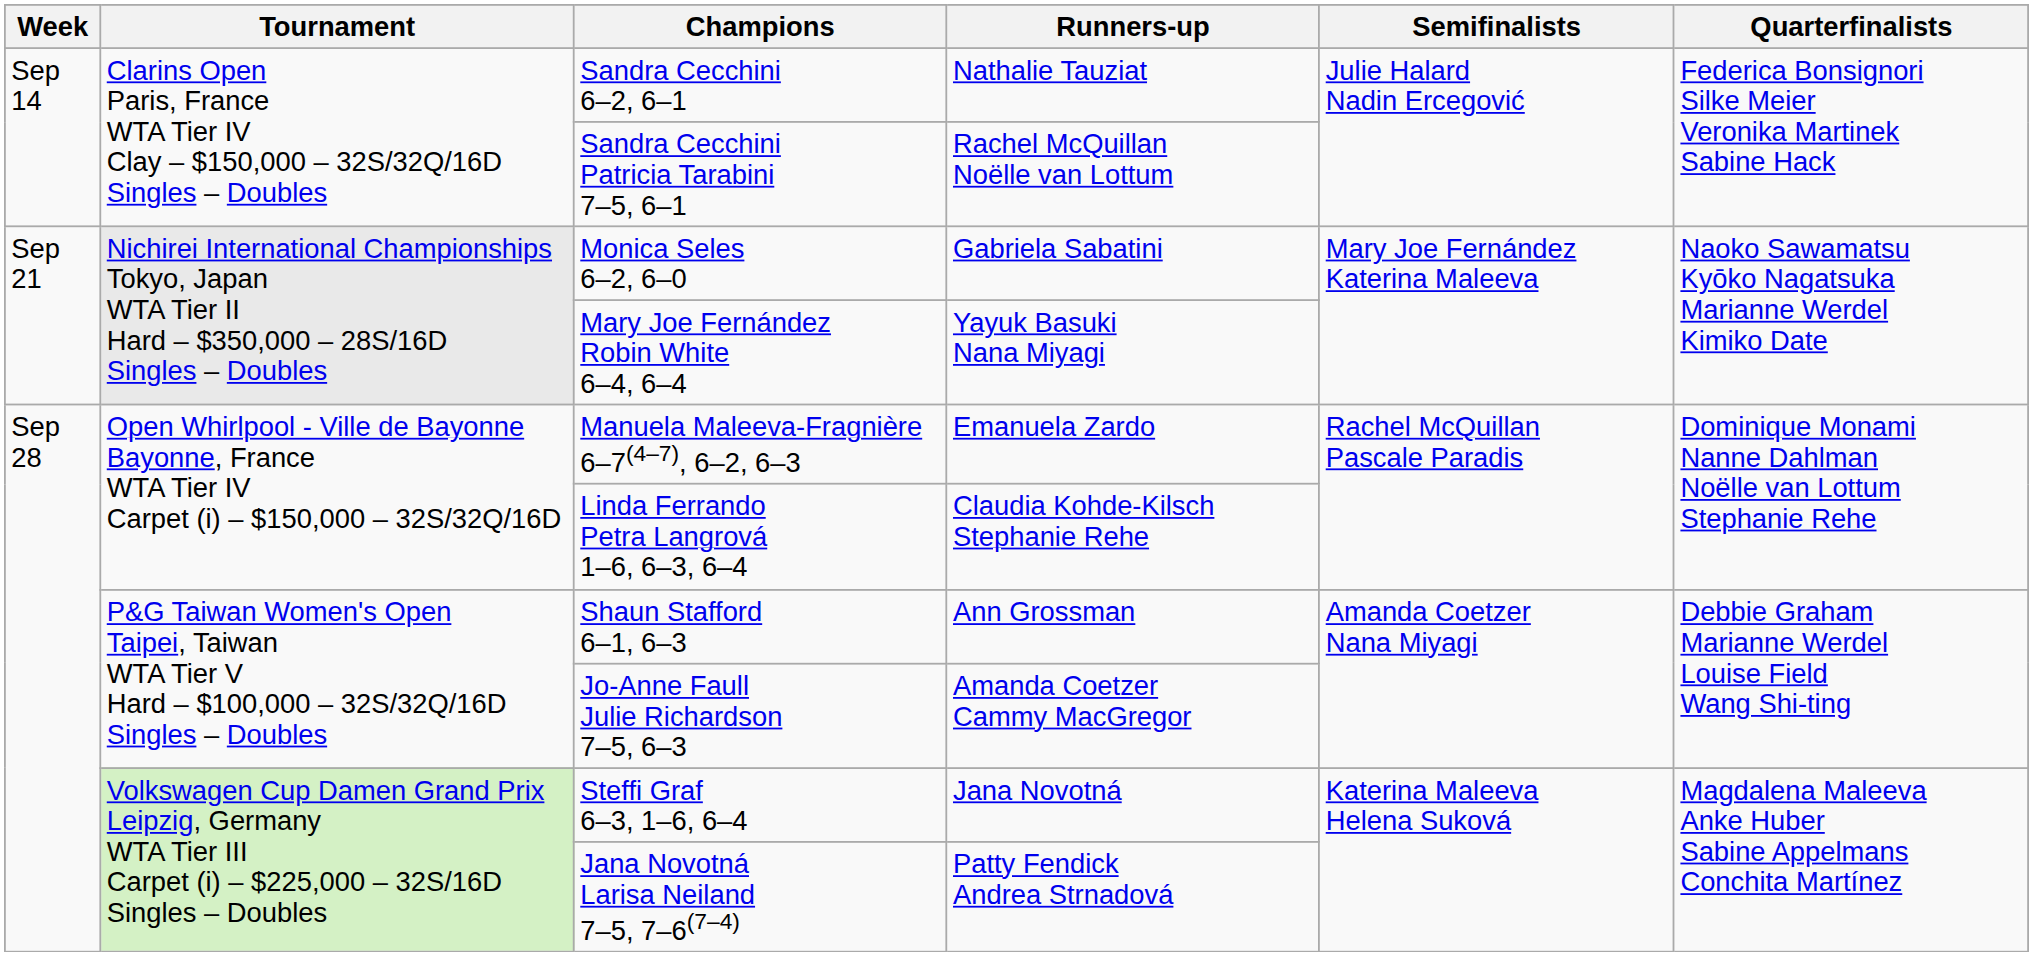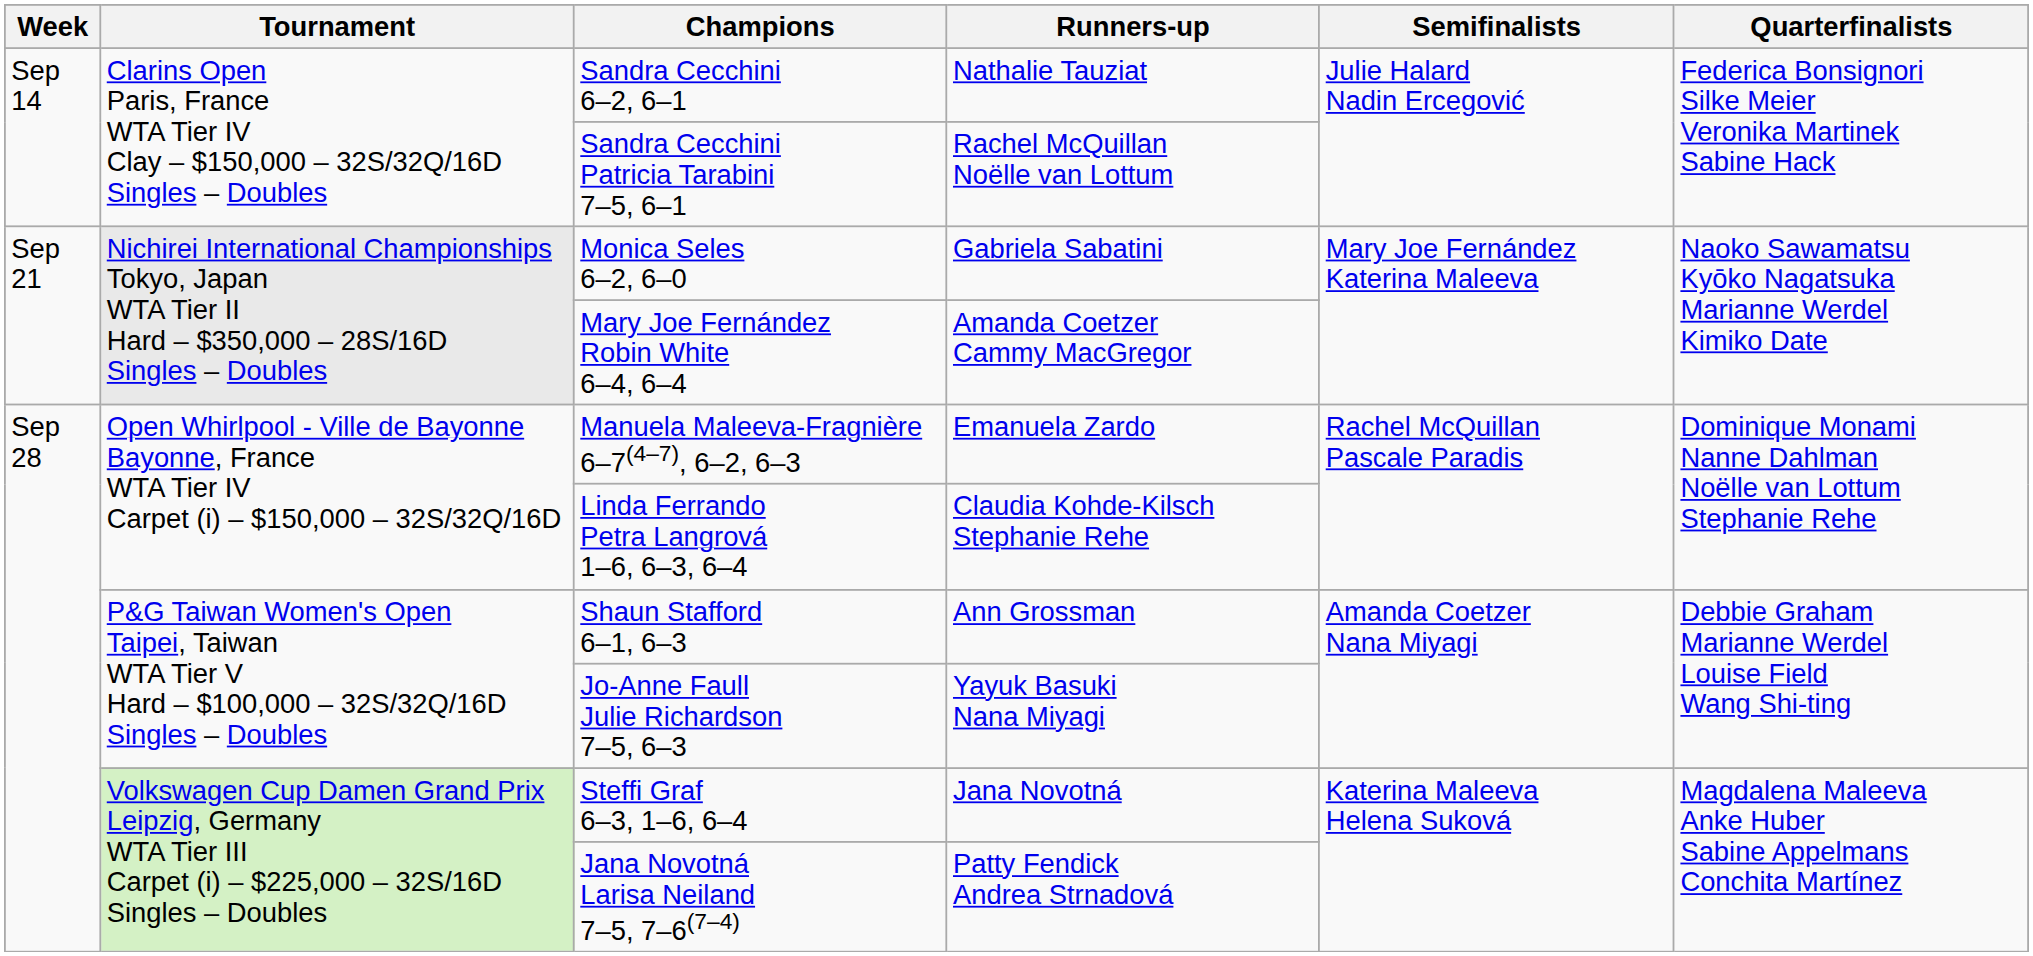 <table class=wikitable style=font-size:95%>
 <tr>
 <th style="width:46px;">Week</th>
 <th style="width:256px;">Tournament</th>
 <th style="width:200px;">Champions</th>
 <th style="width:200px;">Runners-up</th>
 <th style="width:190px;">Semifinalists</th>
 <th style="width:190px;">Quarterfinalists</th>
 </tr>
 <tr valign=top>
 <td rowspan=2>Sep 14</td>
 <td rowspan="2"><a href='#'>Clarins Open</a><br>Paris, France<br>WTA Tier IV<br>Clay – $150,000 – 32S/32Q/16D<br><a href='#'>Singles</a> – <a href='#'>Doubles</a></td>
 <td> <a href='#'>Sandra Cecchini</a><br>6–2, 6–1</td>
 <td> <a href='#'>Nathalie Tauziat</a></td>
 <td rowspan=2> <a href='#'>Julie Halard</a> <br>  <a href='#'>Nadin Ercegović</a></td>
 <td rowspan=2> <a href='#'>Federica Bonsignori</a> <br>  <a href='#'>Silke Meier</a> <br>  <a href='#'>Veronika Martinek</a> <br>  <a href='#'>Sabine Hack</a></td>
 </tr>
 <tr valign=top>
 <td> <a href='#'>Sandra Cecchini</a><br> <a href='#'>Patricia Tarabini</a><br>7–5, 6–1</td>
 <td> <a href='#'>Rachel McQuillan</a><br> <a href='#'>Noëlle van Lottum</a></td>
 </tr>
 <tr valign=top>
 <td rowspan=2>Sep 21</td>
 <td rowspan="2" style="background:#e9e9e9;"><a href='#'>Nichirei International Championships</a><br> Tokyo, Japan<br>WTA Tier II<br>Hard – $350,000 – 28S/16D<br><a href='#'>Singles</a> – <a href='#'>Doubles</a></td>
 <td> <a href='#'>Monica Seles</a><br>6–2, 6–0</td>
 <td> <a href='#'>Gabriela Sabatini</a></td>
 <td rowspan=2> <a href='#'>Mary Joe Fernández</a> <br>  <a href='#'>Katerina Maleeva</a></td>
 <td rowspan=2> <a href='#'>Naoko Sawamatsu</a> <br>  <a href='#'>Kyōko Nagatsuka</a> <br>  <a href='#'>Marianne Werdel</a> <br>  <a href='#'>Kimiko Date</a></td>
 </tr>
 <tr valign=top>
 <td> <a href='#'>Mary Joe Fernández</a><br> <a href='#'>Robin White</a><br>6–4, 6–4</td>
-<td> <a href='#'>Yayuk Basuki</a><br> <a href='#'>Nana Miyagi</a></td>
+<td> <a href='#'>Amanda Coetzer</a><br> <a href='#'>Cammy MacGregor</a></td>
 </tr>
 <tr valign=top>
 <td rowspan=6>Sep 28</td>
 <td rowspan="2"><a href='#'>Open Whirlpool - Ville de Bayonne</a><br><a href='#'>Bayonne</a>, France<br>WTA Tier IV<br>Carpet (i) – $150,000 – 32S/32Q/16D</td>
 <td> <a href='#'>Manuela Maleeva-Fragnière</a><br>6–7<sup>(4–7)</sup>, 6–2, 6–3</td>
 <td> <a href='#'>Emanuela Zardo</a></td>
 <td rowspan=2> <a href='#'>Rachel McQuillan</a> <br>  <a href='#'>Pascale Paradis</a></td>
 <td rowspan=2> <a href='#'>Dominique Monami</a> <br>  <a href='#'>Nanne Dahlman</a> <br>  <a href='#'>Noëlle van Lottum</a> <br>  <a href='#'>Stephanie Rehe</a></td>
 </tr>
 <tr valign=top>
 <td> <a href='#'>Linda Ferrando</a><br> <a href='#'>Petra Langrová</a><br>1–6, 6–3, 6–4</td>
 <td> <a href='#'>Claudia Kohde-Kilsch</a><br> <a href='#'>Stephanie Rehe</a></td>
 </tr>
 <tr valign=top>
 <td rowspan="2"><a href='#'>P&G Taiwan Women's Open</a><br> <a href='#'>Taipei</a>, Taiwan<br>WTA Tier V<br>Hard – $100,000 – 32S/32Q/16D<br><a href='#'>Singles</a> – <a href='#'>Doubles</a></td>
 <td> <a href='#'>Shaun Stafford</a><br>6–1, 6–3</td>
 <td> <a href='#'>Ann Grossman</a></td>
 <td rowspan=2> <a href='#'>Amanda Coetzer</a> <br>  <a href='#'>Nana Miyagi</a></td>
 <td rowspan=2> <a href='#'>Debbie Graham</a> <br>  <a href='#'>Marianne Werdel</a> <br>  <a href='#'>Louise Field</a> <br>  <a href='#'>Wang Shi-ting</a></td>
 </tr>
 <tr valign=top>
 <td> <a href='#'>Jo-Anne Faull</a><br> <a href='#'>Julie Richardson</a><br>7–5, 6–3</td>
-<td> <a href='#'>Amanda Coetzer</a><br> <a href='#'>Cammy MacGregor</a></td>
+<td> <a href='#'>Yayuk Basuki</a><br> <a href='#'>Nana Miyagi</a></td>
 </tr>
 <tr valign=top>
 <td rowspan="2" style="background:#d4f1c5;"><a href='#'>Volkswagen Cup Damen Grand Prix</a><br><a href='#'>Leipzig</a>, Germany<br>WTA Tier III<br>Carpet (i) – $225,000 – 32S/16D<br>Singles – Doubles</td>
 <td> <a href='#'>Steffi Graf</a><br>6–3, 1–6, 6–4</td>
 <td> <a href='#'>Jana Novotná</a></td>
 <td rowspan=2> <a href='#'>Katerina Maleeva</a> <br>  <a href='#'>Helena Suková</a></td>
 <td rowspan=2> <a href='#'>Magdalena Maleeva</a> <br>  <a href='#'>Anke Huber</a> <br>  <a href='#'>Sabine Appelmans</a> <br>  <a href='#'>Conchita Martínez</a></td>
 </tr>
 <tr valign=top>
 <td> <a href='#'>Jana Novotná</a><br> <a href='#'>Larisa Neiland</a><br>7–5, 7–6<sup>(7–4)</sup></td>
 <td> <a href='#'>Patty Fendick</a><br> <a href='#'>Andrea Strnadová</a></td>
 </tr>
 </table>
